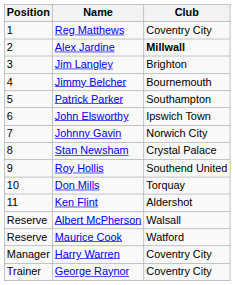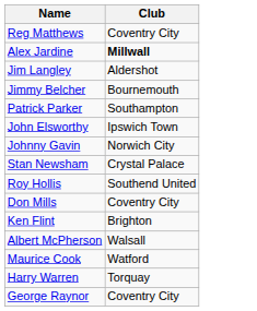 <table class="wikitable" border="1">
 <tr>
-<th>Position</th>
 <th>Name</th>
 <th>Club</th>
 </tr>
 <tr>
-<td>1</td>
 <td><a href='#'>Reg Matthews</a></td>
 <td>Coventry City</td>
 </tr>
 <tr>
-<td>2</td>
 <td><a href='#'>Alex Jardine</a></td>
 <td><strong>Millwall</strong></td>
 </tr>
 <tr>
-<td>3</td>
 <td><a href='#'>Jim Langley</a></td>
-<td>Brighton</td>
+<td>Aldershot</td>
 </tr>
 <tr>
-<td>4</td>
 <td><a href='#'>Jimmy Belcher</a></td>
 <td>Bournemouth</td>
 </tr>
 <tr>
-<td>5</td>
 <td><a href='#'>Patrick Parker</a></td>
 <td>Southampton</td>
 </tr>
 <tr>
-<td>6</td>
 <td><a href='#'>John Elsworthy</a></td>
 <td>Ipswich Town</td>
 </tr>
 <tr>
-<td>7</td>
 <td><a href='#'>Johnny Gavin</a></td>
 <td>Norwich City</td>
 </tr>
 <tr>
-<td>8</td>
 <td><a href='#'>Stan Newsham</a></td>
 <td>Crystal Palace</td>
 </tr>
 <tr>
-<td>9</td>
 <td><a href='#'>Roy Hollis</a></td>
 <td>Southend United</td>
 </tr>
 <tr>
-<td>10</td>
 <td><a href='#'>Don Mills</a></td>
-<td>Torquay</td>
+<td>Coventry City</td>
 </tr>
 <tr>
-<td>11</td>
 <td><a href='#'>Ken Flint</a></td>
-<td>Aldershot</td>
+<td>Brighton</td>
 </tr>
 <tr>
-<td>Reserve</td>
 <td><a href='#'>Albert McPherson</a></td>
 <td>Walsall</td>
 </tr>
 <tr>
-<td>Reserve</td>
 <td><a href='#'>Maurice Cook</a></td>
 <td>Watford</td>
 </tr>
 <tr>
-<td>Manager</td>
 <td><a href='#'>Harry Warren</a></td>
-<td>Coventry City</td>
+<td>Torquay</td>
 </tr>
 <tr>
-<td>Trainer</td>
 <td><a href='#'>George Raynor</a></td>
 <td>Coventry City</td>
 </tr>
 </table>
